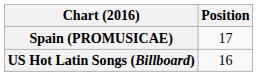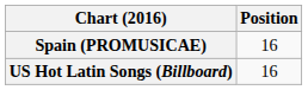 <table class="wikitable plainrowheaders" style="text-align:center">
 <tr>
 <th scope="col">Chart (2016)</th>
 <th scope="col">Position</th>
 </tr>
 <tr>
 <th scope="row">Spain (PROMUSICAE)</th>
-<td>17</td>
+<td>16</td>
 </tr>
 <tr>
 <th scope="row">US Hot Latin Songs (<em>Billboard</em>)</th>
 <td>16</td>
 </tr>
 </table>
